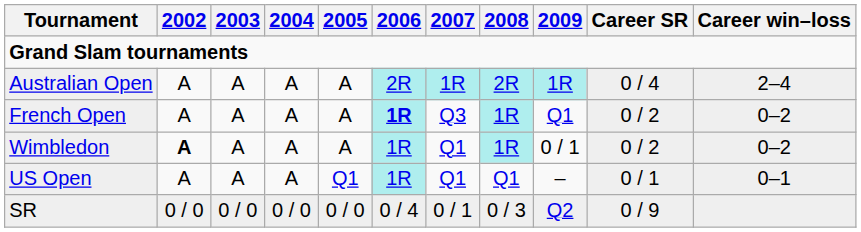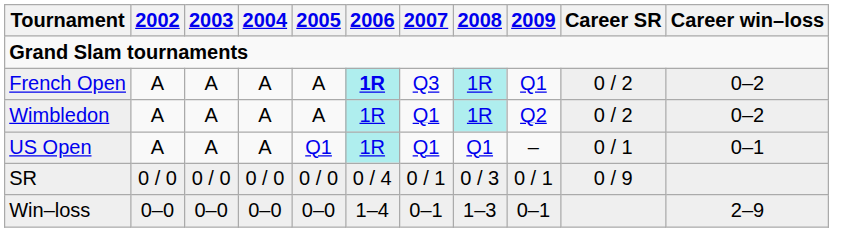 <table class="wikitable">
 <tr>
 <th>Tournament</th>
 <th><a href='#'>2002</a></th>
 <th><a href='#'>2003</a></th>
 <th><a href='#'>2004</a></th>
 <th><a href='#'>2005</a></th>
 <th><a href='#'>2006</a></th>
 <th><a href='#'>2007</a></th>
 <th><a href='#'>2008</a></th>
 <th><a href='#'>2009</a></th>
 <th>Career SR</th>
 <th>Career win–loss</th>
 </tr>
 <tr>
 <td colspan="11"><strong>Grand Slam tournaments</strong></td>
 </tr>
 <tr>
-<td style="background:#EFEFEF;"><a href='#'>Australian Open</a></td>
-<td align="center">A</td>
-<td align="center">A</td>
-<td align="center">A</td>
-<td align="center">A</td>
-<td style="background:#AFEEEE;" align="center"><a href='#'>2R</a></td>
-<td style="background:#AFEEEE;" align="center"><a href='#'>1R</a></td>
-<td style="background:#AFEEEE;" align="center"><a href='#'>2R</a></td>
-<td style="background:#AFEEEE;" align="center"><a href='#'>1R</a></td>
-<td style="background:#EFEFEF;" align="center">0 / 4</td>
-<td style="background:#EFEFEF;" align="center">2–4</td>
-</tr>
-<tr>
 <td style="background:#EFEFEF;"><a href='#'>French Open</a></td>
 <td align="center">A</td>
 <td align="center">A</td>
 <td align="center">A</td>
 <td align="center">A</td>
 <td style="background:#AFEEEE;" align="center"><strong><a href='#'>1R</a></strong></td>
 <td align="center"><a href='#'>Q3</a></td>
 <td style="background:#AFEEEE;" align="center"><a href='#'>1R</a></td>
 <td align="center"><a href='#'>Q1</a></td>
 <td style="background:#EFEFEF;" align="center">0 / 2</td>
 <td style="background:#EFEFEF;" align="center">0–2</td>
 </tr>
 <tr>
 <td style="background:#EFEFEF;"><a href='#'>Wimbledon</a></td>
-<td align="center"><strong>A</strong></td>
+<td align="center">A</td>
 <td align="center">A</td>
 <td align="center">A</td>
 <td align="center">A</td>
 <td style="background:#AFEEEE;" align="center"><a href='#'>1R</a></td>
 <td align="center"><a href='#'>Q1</a></td>
 <td style="background:#AFEEEE;" align="center"><a href='#'>1R</a></td>
-<td align="center">0 / 1</td>
+<td align="center"><a href='#'>Q2</a></td>
 <td style="background:#EFEFEF;" align="center">0 / 2</td>
 <td style="background:#EFEFEF;" align="center">0–2</td>
 </tr>
 <tr>
 <td style="background:#EFEFEF;"><a href='#'>US Open</a></td>
 <td align="center">A</td>
 <td align="center">A</td>
 <td align="center">A</td>
 <td align="center"><a href='#'>Q1</a></td>
 <td style="background:#AFEEEE;" align="center"><a href='#'>1R</a></td>
 <td align="center"><a href='#'>Q1</a></td>
 <td align="center"><a href='#'>Q1</a></td>
 <td align="center">–</td>
 <td style="background:#EFEFEF;" align="center">0 / 1</td>
 <td style="background:#EFEFEF;" align="center">0–1</td>
 </tr>
 <tr bgcolor="#EFEFEF">
 <td>SR</td>
 <td align="center">0 / 0</td>
 <td align="center">0 / 0</td>
 <td align="center">0 / 0</td>
 <td align="center">0 / 0</td>
 <td align="center">0 / 4</td>
 <td align="center">0 / 1</td>
 <td align="center">0 / 3</td>
-<td align="center"><a href='#'>Q2</a></td>
+<td align="center">0 / 1</td>
 <td align="center">0 / 9</td>
 <td align="center"></td>
 </tr>
+<tr bgcolor="#efefef">
+<td>Win–loss</td>
+<td align="center">0–0</td>
+<td align="center">0–0</td>
+<td align="center">0–0</td>
+<td align="center">0–0</td>
+<td align="center">1–4</td>
+<td align="center">0–1</td>
+<td align="center">1–3</td>
+<td align="center">0–1</td>
+<td style="background:#EFEFEF;" align="center"></td>
+<td style="background:#EFEFEF;" align="center">2–9</td>
+</tr>
 </table>
